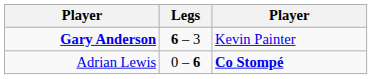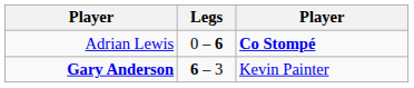 <table class=wikitable style="text-align:center">
 <tr>
 <th width=163>Player</th>
 <th width=50>Legs</th>
 <th width=163>Player</th>
 </tr>
 <tr align=left>
+<td align=right><a href='#'>Adrian Lewis</a> </td>
+<td align=center>0 – <strong>6</strong></td>
+<td> <strong><a href='#'>Co Stompé</a></strong></td>
+</tr>
+<tr align=left>
 <td align=right><strong><a href='#'>Gary Anderson</a></strong> </td>
 <td align=center><strong>6</strong> – 3</td>
 <td> <a href='#'>Kevin Painter</a></td>
 </tr>
-<tr align=left>
-<td align=right><a href='#'>Adrian Lewis</a> </td>
-<td align=center>0 – <strong>6</strong></td>
-<td> <strong><a href='#'>Co Stompé</a></strong></td>
-</tr>
 </table>
